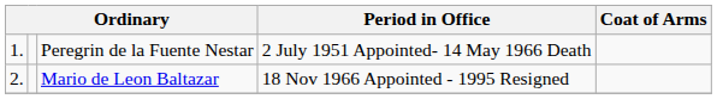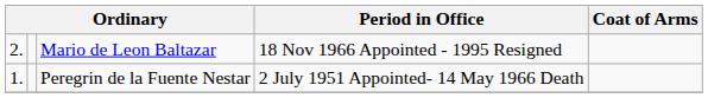 <table class="wikitable">
 <tr>
 <th colspan=3>Ordinary</th>
 <th>Period in Office</th>
 <th>Coat of Arms</th>
+</tr>
+<tr>
+<td>2.</td>
+<td></td>
+<td><a href='#'>Mario de Leon Baltazar</a></td>
+<td>18 Nov 1966 Appointed - 1995 Resigned</td>
+<td></td>
 </tr>
 <tr>
 <td>1.</td>
 <td></td>
 <td>Peregrin de la Fuente Nestar</td>
 <td>2 July 1951 Appointed- 14 May 1966 Death</td>
 <td></td>
 </tr>
 <tr>
-<td>2.</td>
-<td></td>
-<td><a href='#'>Mario de Leon Baltazar</a></td>
-<td>18 Nov 1966 Appointed - 1995 Resigned</td>
-<td></td>
-</tr>
-<tr>
 </tr>
 </table>
